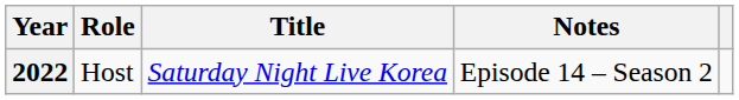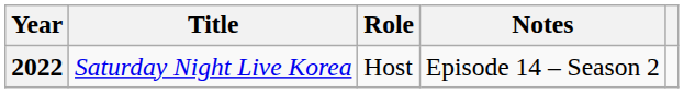 <table class="wikitable sortable plainrowheaders">
 <tr>
 <th scope="col">Year</th>
+<th scope="col">Title</th>
 <th scope="col">Role</th>
-<th scope="col">Title</th>
 <th scope="col">Notes</th>
 <th scope="col" class="unsortable"></th>
 </tr>
 <tr>
 <th scope="row">2022</th>
+<td><em><a href='#'>Saturday Night Live Korea</a></em></td>
 <td>Host</td>
-<td><em><a href='#'>Saturday Night Live Korea</a></em></td>
 <td>Episode 14 – Season 2</td>
 <td></td>
 </tr>
 </table>
